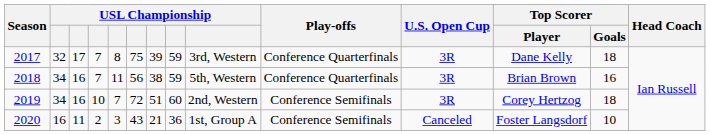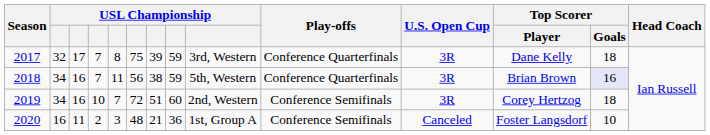 <table class="wikitable" style="text-align: center">
 <tr>
 <th scope="col" rowspan="2">Season</th>
 <th colspan=8 class="unsortable"><a href='#'>USL Championship</a></th>
 <th scope="col" rowspan="2" class="unsortable">Play-offs</th>
 <th scope="col" rowspan="2" class="unsortable"><a href='#'>U.S. Open Cup</a></th>
 <th scope="col" colspan="2" class="unsortable">Top Scorer </th>
 <th scope="col" rowspan="2" class="unsortable">Head Coach</th>
 </tr>
 <tr>
 <th></th>
 <th></th>
 <th></th>
 <th></th>
 <th></th>
 <th></th>
 <th></th>
 <th></th>
 <th class="unsortable">Player</th>
 <th class="unsortable">Goals</th>
 </tr>
 <tr>
 <td><a href='#'>2017</a></td>
 <td>32</td>
 <td>17</td>
 <td>7</td>
 <td>8</td>
 <td>75</td>
 <td>39</td>
 <td>59</td>
 <td>3rd, Western</td>
 <td>Conference Quarterfinals</td>
 <td><a href='#'>3R</a></td>
 <td> <a href='#'>Dane Kelly</a></td>
 <td>18</td>
 <td rowspan=4> <a href='#'>Ian Russell</a></td>
 </tr>
 <tr>
 <td><a href='#'>2018</a></td>
 <td>34</td>
 <td>16</td>
 <td>7</td>
 <td>11</td>
 <td>56</td>
 <td>38</td>
 <td>59</td>
 <td>5th, Western</td>
 <td>Conference Quarterfinals</td>
 <td><a href='#'>3R</a></td>
 <td> <a href='#'>Brian Brown</a></td>
-<td>16</td>
+<td style="background: lavender;">16</td>
 </tr>
 <tr>
 <td><a href='#'>2019</a></td>
 <td>34</td>
 <td>16</td>
 <td>10</td>
 <td>7</td>
 <td>72</td>
 <td>51</td>
 <td>60</td>
 <td>2nd, Western</td>
 <td>Conference Semifinals</td>
 <td><a href='#'>3R</a></td>
 <td> <a href='#'>Corey Hertzog</a></td>
 <td>18</td>
 </tr>
 <tr>
 <td><a href='#'>2020</a></td>
 <td>16</td>
 <td>11</td>
 <td>2</td>
 <td>3</td>
-<td>43</td>
+<td>48</td>
 <td>21</td>
 <td>36</td>
 <td>1st, Group A</td>
 <td>Conference Semifinals</td>
 <td><a href='#'>Canceled</a></td>
 <td> <a href='#'>Foster Langsdorf</a></td>
 <td>10</td>
 </tr>
 </table>
